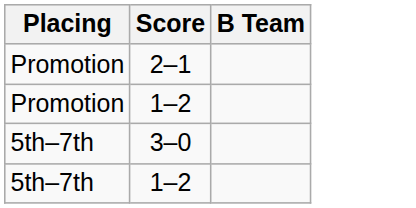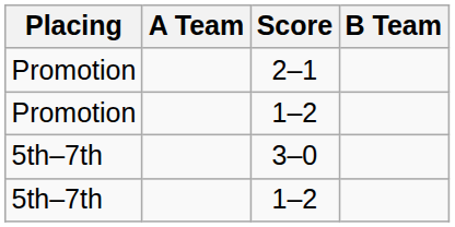 <table class=wikitable style="border:1px solid #AAAAAA;">
 <tr>
 <th>Placing</th>
+<th>A Team</th>
 <th>Score</th>
 <th>B Team</th>
 </tr>
 <tr>
 <td>Promotion</td>
+<td><strong></strong></td>
 <td align="center">2–1</td>
 <td></td>
 </tr>
 <tr>
 <td>Promotion</td>
+<td></td>
 <td align="center">1–2</td>
 <td><strong></strong></td>
 </tr>
 <tr>
 <td>5th–7th</td>
+<td></td>
 <td align="center">3–0</td>
 <td></td>
 </tr>
 <tr>
 <td>5th–7th</td>
+<td></td>
 <td align="center">1–2</td>
 <td></td>
 </tr>
 </table>
